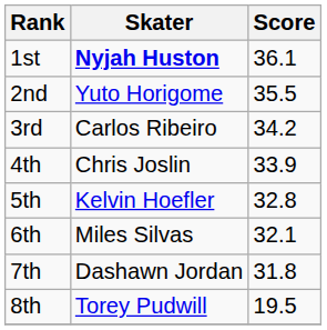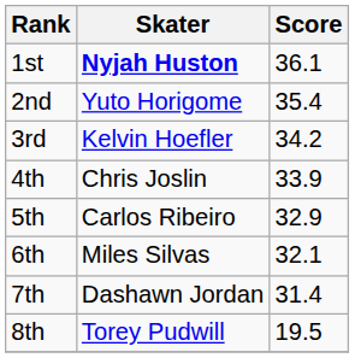 <table class="wikitable">
 <tr>
 <th>Rank</th>
 <th>Skater</th>
 <th>Score</th>
 </tr>
 <tr>
 <td>1st</td>
 <td><strong><a href='#'>Nyjah Huston</a></strong></td>
 <td>36.1</td>
 </tr>
 <tr>
 <td>2nd</td>
 <td><a href='#'>Yuto Horigome</a></td>
-<td>35.5</td>
+<td>35.4</td>
 </tr>
 <tr>
 <td>3rd</td>
-<td>Carlos Ribeiro</td>
+<td><a href='#'>Kelvin Hoefler</a></td>
 <td>34.2</td>
 </tr>
 <tr>
 <td>4th</td>
 <td>Chris Joslin</td>
 <td>33.9</td>
 </tr>
 <tr>
 <td>5th</td>
-<td><a href='#'>Kelvin Hoefler</a></td>
-<td>32.8</td>
+<td>Carlos Ribeiro</td>
+<td>32.9</td>
 </tr>
 <tr>
 <td>6th</td>
 <td>Miles Silvas</td>
 <td>32.1</td>
 </tr>
 <tr>
 <td>7th</td>
 <td>Dashawn Jordan</td>
-<td>31.8</td>
+<td>31.4</td>
 </tr>
 <tr>
 <td>8th</td>
 <td><a href='#'>Torey Pudwill</a></td>
 <td>19.5</td>
 </tr>
 <tr>
 </tr>
 </table>
